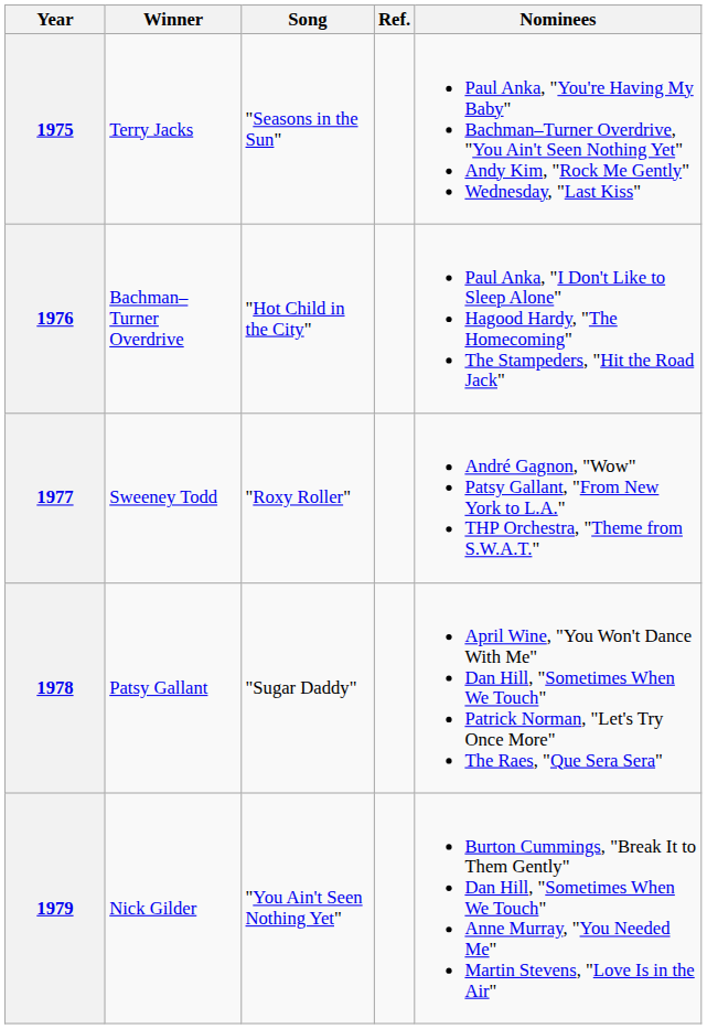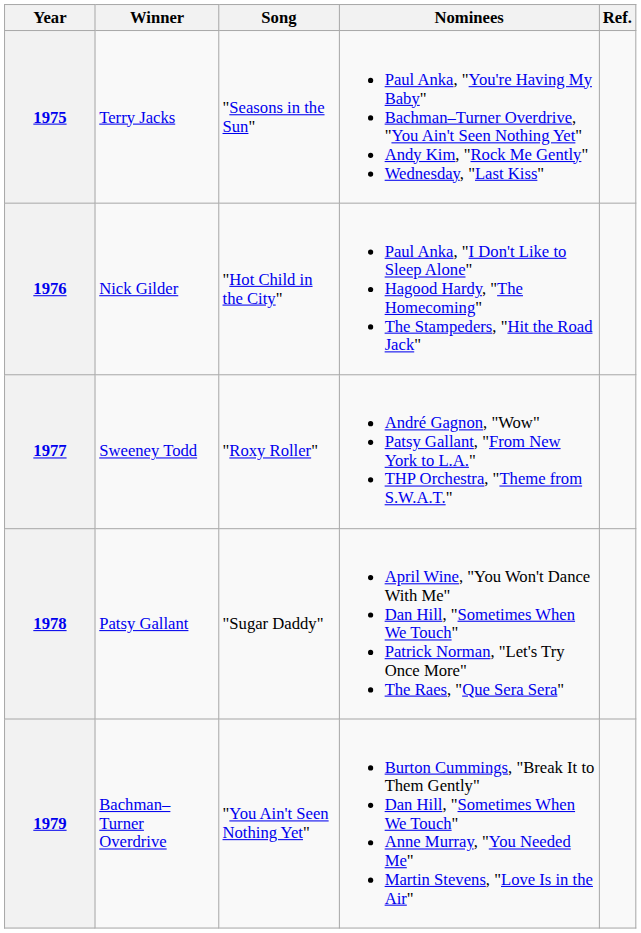 <table class="wikitable sortable">
 <tr>
 <th scope="col" style="width:5em;">Year</th>
 <th scope="col">Winner</th>
 <th scope="col">Song</th>
+<th scope="col" class="unsortable">Nominees</th>
 <th scope="col" class="unsortable">Ref.</th>
-<th scope="col" class="unsortable">Nominees</th>
 </tr>
 <tr>
 <th scope="row"><a href='#'>1975</a></th>
 <td><a href='#'>Terry Jacks</a></td>
 <td>"<a href='#'>Seasons in the Sun</a>"</td>
+<td><br><ul><li><a href='#'>Paul Anka</a>, "<a href='#'>You're Having My Baby</a>"</li><li><a href='#'>Bachman–Turner Overdrive</a>, "<a href='#'>You Ain't Seen Nothing Yet</a>"</li><li><a href='#'>Andy Kim</a>, "<a href='#'>Rock Me Gently</a>"</li><li><a href='#'>Wednesday</a>, "<a href='#'>Last Kiss</a>"</li></ul></td>
 <td align="center"></td>
-<td><br><ul><li><a href='#'>Paul Anka</a>, "<a href='#'>You're Having My Baby</a>"</li><li><a href='#'>Bachman–Turner Overdrive</a>, "<a href='#'>You Ain't Seen Nothing Yet</a>"</li><li><a href='#'>Andy Kim</a>, "<a href='#'>Rock Me Gently</a>"</li><li><a href='#'>Wednesday</a>, "<a href='#'>Last Kiss</a>"</li></ul></td>
 </tr>
 <tr>
 <th scope="row"><a href='#'>1976</a></th>
-<td><a href='#'>Bachman–Turner Overdrive</a></td>
+<td><a href='#'>Nick Gilder</a></td>
 <td>"<a href='#'>Hot Child in the City</a>"</td>
+<td><br><ul><li><a href='#'>Paul Anka</a>, "<a href='#'>I Don't Like to Sleep Alone</a>"</li><li><a href='#'>Hagood Hardy</a>, "<a href='#'>The Homecoming</a>"</li><li><a href='#'>The Stampeders</a>, "<a href='#'>Hit the Road Jack</a>"</li></ul></td>
 <td align="center"></td>
-<td><br><ul><li><a href='#'>Paul Anka</a>, "<a href='#'>I Don't Like to Sleep Alone</a>"</li><li><a href='#'>Hagood Hardy</a>, "<a href='#'>The Homecoming</a>"</li><li><a href='#'>The Stampeders</a>, "<a href='#'>Hit the Road Jack</a>"</li></ul></td>
 </tr>
 <tr>
 <th scope="row"><a href='#'>1977</a></th>
 <td><a href='#'>Sweeney Todd</a></td>
 <td>"<a href='#'>Roxy Roller</a>"</td>
+<td><br><ul><li><a href='#'>André Gagnon</a>, "Wow"</li><li><a href='#'>Patsy Gallant</a>, "<a href='#'>From New York to L.A.</a>"</li><li><a href='#'>THP Orchestra</a>, "<a href='#'>Theme from S.W.A.T.</a>"</li></ul></td>
 <td align="center"></td>
-<td><br><ul><li><a href='#'>André Gagnon</a>, "Wow"</li><li><a href='#'>Patsy Gallant</a>, "<a href='#'>From New York to L.A.</a>"</li><li><a href='#'>THP Orchestra</a>, "<a href='#'>Theme from S.W.A.T.</a>"</li></ul></td>
 </tr>
 <tr>
 <th scope="row"><a href='#'>1978</a></th>
 <td><a href='#'>Patsy Gallant</a></td>
 <td>"Sugar Daddy"</td>
+<td><br><ul><li><a href='#'>April Wine</a>, "You Won't Dance With Me"</li><li><a href='#'>Dan Hill</a>, "<a href='#'>Sometimes When We Touch</a>"</li><li><a href='#'>Patrick Norman</a>, "Let's Try Once More"</li><li><a href='#'>The Raes</a>, "<a href='#'>Que Sera Sera</a>"</li></ul></td>
 <td align="center"></td>
-<td><br><ul><li><a href='#'>April Wine</a>, "You Won't Dance With Me"</li><li><a href='#'>Dan Hill</a>, "<a href='#'>Sometimes When We Touch</a>"</li><li><a href='#'>Patrick Norman</a>, "Let's Try Once More"</li><li><a href='#'>The Raes</a>, "<a href='#'>Que Sera Sera</a>"</li></ul></td>
 </tr>
 <tr>
 <th scope="row"><a href='#'>1979</a></th>
-<td><a href='#'>Nick Gilder</a></td>
+<td><a href='#'>Bachman–Turner Overdrive</a></td>
 <td>"<a href='#'>You Ain't Seen Nothing Yet</a>"</td>
+<td><br><ul><li><a href='#'>Burton Cummings</a>, "Break It to Them Gently"</li><li><a href='#'>Dan Hill</a>, "<a href='#'>Sometimes When We Touch</a>"</li><li><a href='#'>Anne Murray</a>, "<a href='#'>You Needed Me</a>"</li><li><a href='#'>Martin Stevens</a>, "<a href='#'>Love Is in the Air</a>"</li></ul></td>
 <td align="center"></td>
-<td><br><ul><li><a href='#'>Burton Cummings</a>, "Break It to Them Gently"</li><li><a href='#'>Dan Hill</a>, "<a href='#'>Sometimes When We Touch</a>"</li><li><a href='#'>Anne Murray</a>, "<a href='#'>You Needed Me</a>"</li><li><a href='#'>Martin Stevens</a>, "<a href='#'>Love Is in the Air</a>"</li></ul></td>
 </tr>
 </table>
